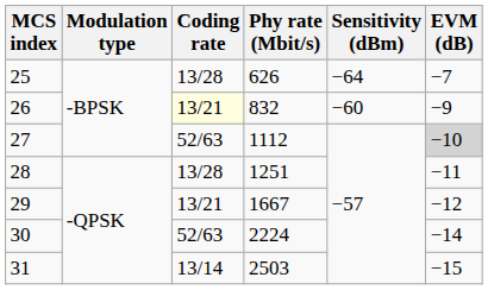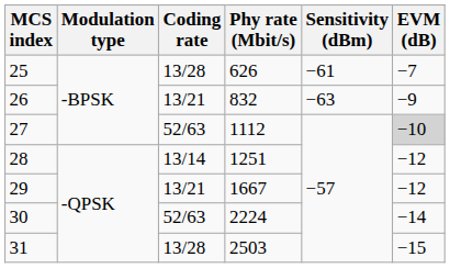 <table class="wikitable">
 <tr>
 <th>MCS<br>index</th>
 <th>Modulation<br>type</th>
 <th>Coding<br>rate</th>
 <th>Phy rate <br>(Mbit/s)</th>
 <th>Sensitivity <br>(dBm)</th>
 <th>EVM <br>(dB)</th>
 </tr>
 <tr>
 <td>25</td>
 <td rowspan="3">-BPSK</td>
 <td>13/28</td>
 <td>626</td>
-<td>−64</td>
+<td>−61</td>
 <td>−7</td>
 </tr>
 <tr>
 <td>26</td>
-<td style="background: lightyellow;">13/21</td>
+<td>13/21</td>
 <td>832</td>
-<td>−60</td>
+<td>−63</td>
 <td>−9</td>
 </tr>
 <tr>
 <td>27</td>
 <td>52/63</td>
 <td>1112</td>
 <td rowspan="5">−57</td>
 <td style="background: lightgrey;">−10</td>
 </tr>
 <tr>
 <td>28</td>
 <td rowspan="4">-QPSK</td>
-<td>13/28</td>
+<td>13/14</td>
 <td>1251</td>
-<td>−11</td>
+<td>−12</td>
 </tr>
 <tr>
 <td>29</td>
 <td>13/21</td>
 <td>1667</td>
 <td>−12</td>
 </tr>
 <tr>
 <td>30</td>
 <td>52/63</td>
 <td>2224</td>
 <td>−14</td>
 </tr>
 <tr>
 <td>31</td>
-<td>13/14</td>
+<td>13/28</td>
 <td>2503</td>
 <td>−15</td>
 </tr>
 </table>
